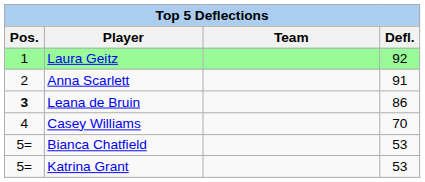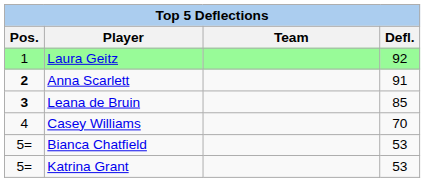 <table class=wikitable style=font-size:90%>
 <tr>
 <th colspan=6 style=background:#ABCDEF>Top 5 Deflections</th>
 </tr>
 <tr>
 <th width=35px>Pos.</th>
 <th width=160px>Player</th>
 <th width=180px>Team</th>
 <th width=35px>Defl.</th>
 </tr>
 <tr bgcolor=palegreen>
 <td align=center>1</td>
 <td><a href='#'>Laura Geitz</a></td>
 <td></td>
 <td align=center>92</td>
 </tr>
 <tr>
-<td align=center>2</td>
+<td align=center><strong>2</strong></td>
 <td><a href='#'>Anna Scarlett</a></td>
 <td></td>
 <td align=center>91</td>
 </tr>
 <tr>
 <td align=center><strong>3</strong></td>
 <td><a href='#'>Leana de Bruin</a></td>
 <td></td>
-<td align=center>86</td>
+<td align=center>85</td>
 </tr>
 <tr>
 <td align=center>4</td>
 <td><a href='#'>Casey Williams</a></td>
 <td></td>
 <td align=center>70</td>
 </tr>
 <tr>
 <td align=center>5=</td>
 <td><a href='#'>Bianca Chatfield</a></td>
 <td></td>
 <td align=center>53</td>
 </tr>
 <tr>
 <td align=center>5=</td>
 <td><a href='#'>Katrina Grant</a></td>
 <td></td>
 <td align=center>53</td>
 </tr>
 </table>
